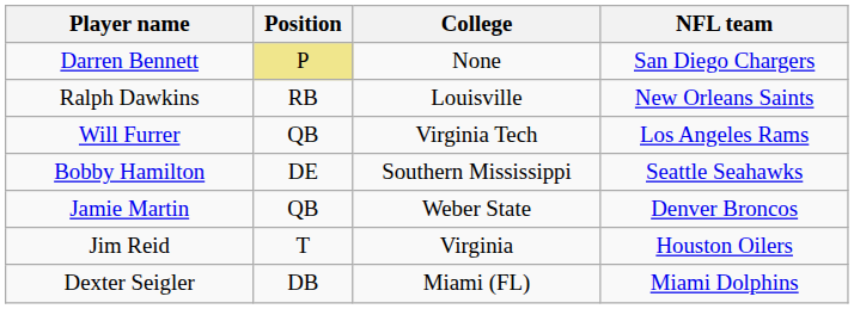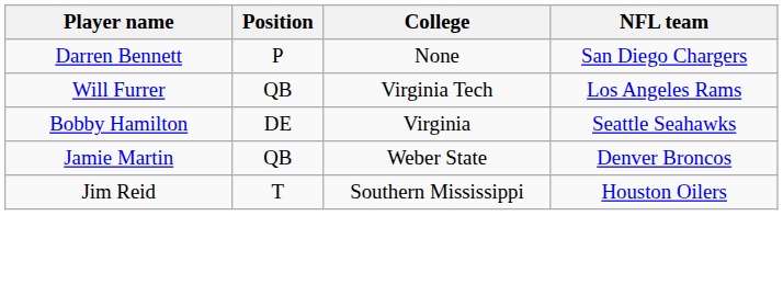 <table class="wikitable" style="font-size:95%; text-align:center">
 <tr>
 <th width="160">Player name</th>
 <th width="60">Position</th>
 <th width="160">College</th>
 <th width="160">NFL team</th>
 </tr>
 <tr>
 <td><a href='#'>Darren Bennett</a></td>
-<td style="background: khaki;">P</td>
+<td>P</td>
 <td>None</td>
 <td><a href='#'>San Diego Chargers</a></td>
-</tr>
-<tr>
-<td>Ralph Dawkins</td>
-<td>RB</td>
-<td>Louisville</td>
-<td><a href='#'>New Orleans Saints</a></td>
 </tr>
 <tr>
 <td><a href='#'>Will Furrer</a></td>
 <td>QB</td>
 <td>Virginia Tech</td>
 <td><a href='#'>Los Angeles Rams</a></td>
 </tr>
 <tr>
 <td><a href='#'>Bobby Hamilton</a></td>
 <td>DE</td>
-<td>Southern Mississippi</td>
+<td>Virginia</td>
 <td><a href='#'>Seattle Seahawks</a></td>
 </tr>
 <tr>
 <td><a href='#'>Jamie Martin</a></td>
 <td>QB</td>
 <td>Weber State</td>
 <td><a href='#'>Denver Broncos</a></td>
 </tr>
 <tr>
 <td>Jim Reid</td>
 <td>T</td>
-<td>Virginia</td>
+<td>Southern Mississippi</td>
 <td><a href='#'>Houston Oilers</a></td>
 </tr>
-<tr>
-<td>Dexter Seigler</td>
-<td>DB</td>
-<td>Miami (FL)</td>
-<td><a href='#'>Miami Dolphins</a></td>
-</tr>
 </table>
